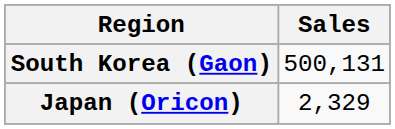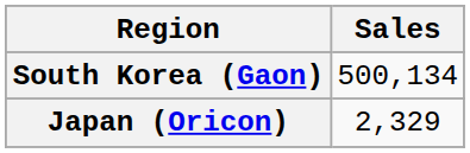 <table class="wikitable sortable plainrowheaders" style="text-align:center">
 <tr>
 <th scope="col">Region</th>
 <th scope="col">Sales</th>
 </tr>
 <tr>
 <th scope="row">South Korea (<a href='#'>Gaon</a>)<br></th>
-<td>500,131</td>
+<td>500,134</td>
 </tr>
 <tr>
 <th scope="row">Japan (<a href='#'>Oricon</a>)</th>
 <td>2,329</td>
 </tr>
 </table>
